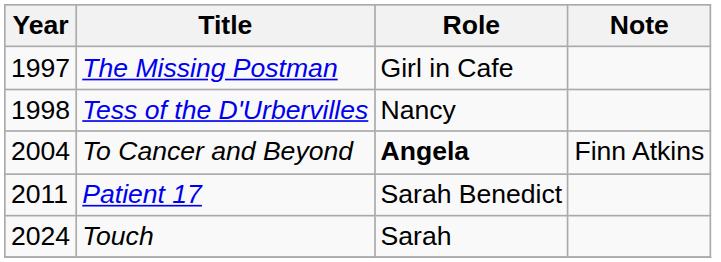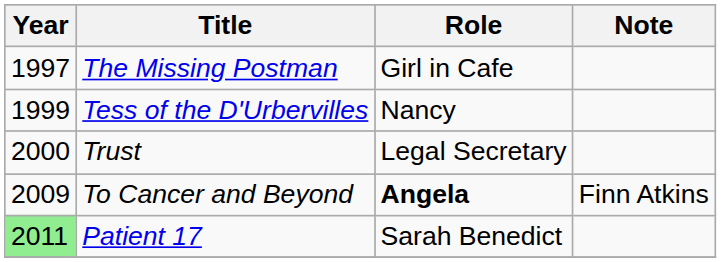 <table class="wikitable">
 <tr>
 <th>Year</th>
 <th>Title</th>
 <th>Role</th>
 <th>Note</th>
 </tr>
 <tr>
 <td>1997</td>
 <td><em><a href='#'>The Missing Postman</a></em></td>
 <td>Girl in Cafe</td>
 <td></td>
 </tr>
 <tr>
-<td>1998</td>
+<td>1999</td>
 <td><em><a href='#'>Tess of the D'Urbervilles</a></em></td>
 <td>Nancy</td>
 <td></td>
 </tr>
 <tr>
-<td>2004</td>
+<td>2000</td>
+<td><em>Trust</em></td>
+<td>Legal Secretary</td>
+<td></td>
+</tr>
+<tr>
+<td>2009</td>
 <td><em>To Cancer and Beyond</em></td>
 <td><strong>Angela</strong></td>
 <td>Finn Atkins</td>
 </tr>
 <tr>
-<td>2011</td>
+<td style="background: lightgreen;">2011</td>
 <td><em><a href='#'>Patient 17</a></em></td>
 <td>Sarah Benedict</td>
 <td></td>
 </tr>
 <tr>
-<td>2024</td>
-<td><em>Touch</em></td>
-<td>Sarah</td>
-<td></td>
-</tr>
-<tr>
 </tr>
 </table>
